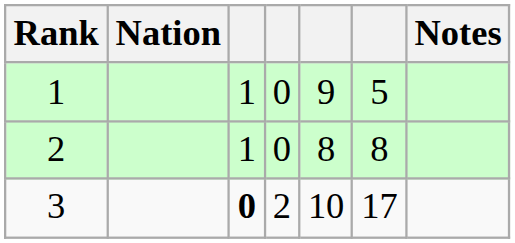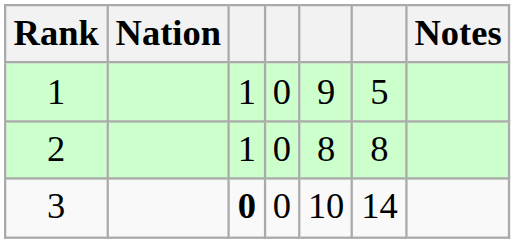 <table class="wikitable sortable" style="text-align: center;">
 <tr>
 <th>Rank</th>
 <th>Nation</th>
 <th></th>
 <th></th>
 <th></th>
 <th></th>
 <th>Notes</th>
 </tr>
 <tr style="background:#cfc;">
 <td>1</td>
 <td align=left></td>
 <td>1</td>
 <td>0</td>
 <td>9</td>
 <td>5</td>
 <td></td>
 </tr>
 <tr style="background:#cfc;">
 <td>2</td>
 <td align=left></td>
 <td>1</td>
 <td>0</td>
 <td>8</td>
 <td>8</td>
 <td></td>
 </tr>
 <tr>
 <td>3</td>
 <td align=left></td>
 <td><strong>0</strong></td>
-<td>2</td>
+<td>0</td>
 <td>10</td>
-<td>17</td>
+<td>14</td>
 <td></td>
 </tr>
 </table>
